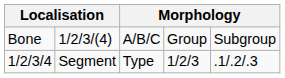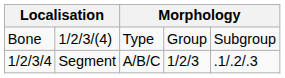 <table class="wikitable">
 <tr>
 <th colspan="2">Localisation</th>
 <th colspan="3">Morphology</th>
 </tr>
 <tr>
 <td>Bone</td>
 <td>1/2/3/(4)</td>
-<td>A/B/C</td>
+<td>Type</td>
 <td>Group</td>
 <td>Subgroup</td>
 </tr>
 <tr>
 <td>1/2/3/4</td>
 <td>Segment</td>
-<td>Type</td>
+<td>A/B/C</td>
 <td>1/2/3</td>
 <td>.1/.2/.3</td>
 </tr>
 </table>
